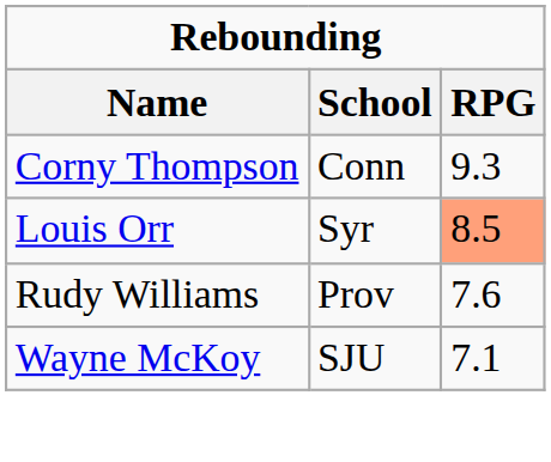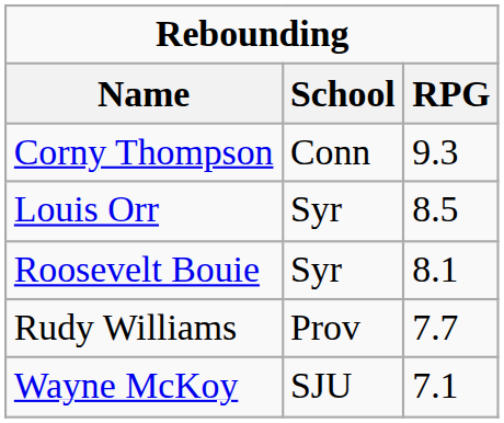 <table class="wikitable">
 <tr>
 <td colspan=3 style="text-align:center;"><strong>Rebounding</strong></td>
 </tr>
 <tr>
 <th>Name</th>
 <th>School</th>
 <th>RPG</th>
 </tr>
 <tr>
 <td><a href='#'>Corny Thompson</a></td>
 <td>Conn</td>
 <td>9.3</td>
 </tr>
 <tr>
 <td><a href='#'>Louis Orr</a></td>
 <td>Syr</td>
-<td style="background: lightsalmon;">8.5</td>
+<td>8.5</td>
+</tr>
+<tr>
+<td><a href='#'>Roosevelt Bouie</a></td>
+<td>Syr</td>
+<td>8.1</td>
 </tr>
 <tr>
 <td>Rudy Williams</td>
 <td>Prov</td>
-<td>7.6</td>
+<td>7.7</td>
 </tr>
 <tr>
 <td><a href='#'>Wayne McKoy</a></td>
 <td>SJU</td>
 <td>7.1</td>
 </tr>
 </table>
